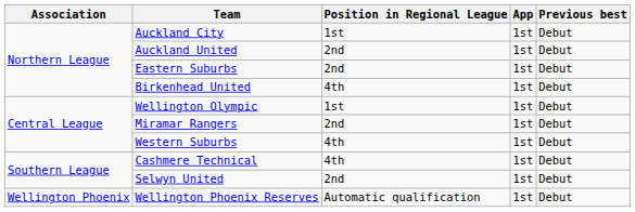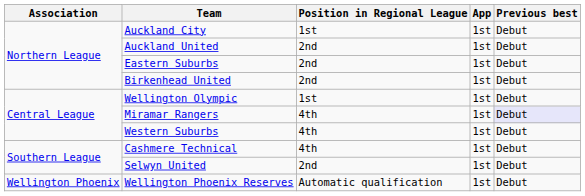 <table class="wikitable">
 <tr>
 <th>Association</th>
 <th>Team</th>
 <th>Position in Regional League</th>
 <th>App </th>
 <th>Previous best </th>
 </tr>
 <tr>
 <td rowspan=4><a href='#'>Northern League</a> </td>
 <td><a href='#'>Auckland City</a></td>
 <td>1st</td>
 <td>1st</td>
 <td>Debut</td>
 </tr>
 <tr>
 <td><a href='#'>Auckland United</a></td>
 <td>2nd</td>
 <td>1st</td>
 <td>Debut</td>
 </tr>
 <tr>
 <td><a href='#'>Eastern Suburbs</a></td>
 <td>2nd</td>
 <td>1st</td>
 <td>Debut</td>
 </tr>
 <tr>
 <td><a href='#'>Birkenhead United</a></td>
-<td>4th</td>
+<td>2nd</td>
 <td>1st</td>
 <td>Debut</td>
 </tr>
 <tr>
 <td rowspan=3><a href='#'>Central League</a> </td>
 <td><a href='#'>Wellington Olympic</a></td>
 <td>1st</td>
 <td>1st</td>
 <td>Debut</td>
 </tr>
 <tr>
 <td><a href='#'>Miramar Rangers</a></td>
-<td>2nd</td>
+<td>4th</td>
 <td>1st</td>
-<td>Debut</td>
+<td style="background: lavender;">Debut</td>
 </tr>
 <tr>
 <td><a href='#'>Western Suburbs</a></td>
 <td>4th</td>
 <td>1st</td>
 <td>Debut</td>
 </tr>
 <tr>
 <td rowspan=2><a href='#'>Southern League</a> </td>
 <td><a href='#'>Cashmere Technical</a></td>
 <td>4th</td>
 <td>1st</td>
 <td>Debut</td>
 </tr>
 <tr>
 <td><a href='#'>Selwyn United</a></td>
 <td>2nd</td>
 <td>1st</td>
 <td>Debut</td>
 </tr>
 <tr>
 <td><a href='#'>Wellington Phoenix</a> </td>
 <td><a href='#'>Wellington Phoenix Reserves</a></td>
 <td>Automatic qualification</td>
 <td>1st</td>
 <td>Debut</td>
 </tr>
 </table>
